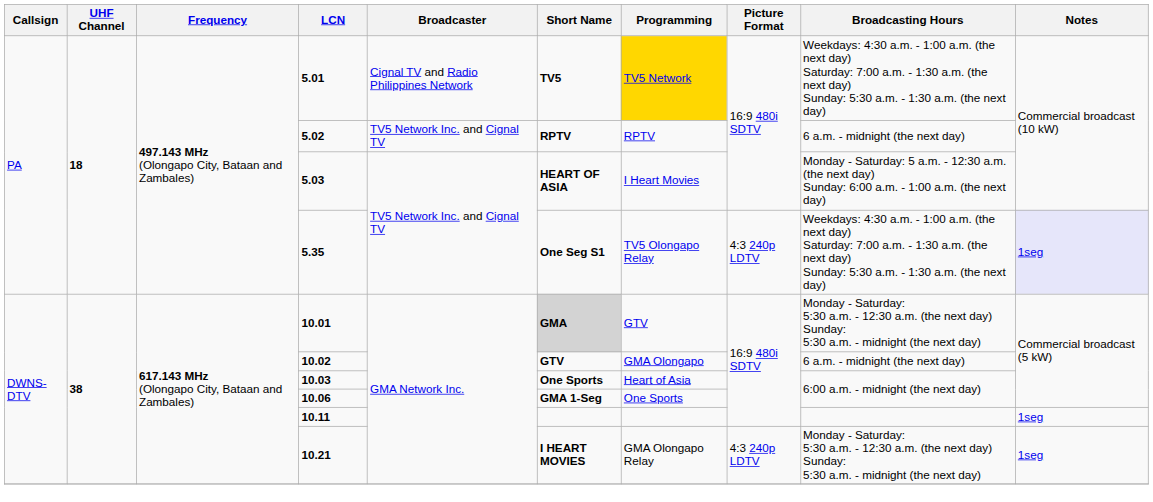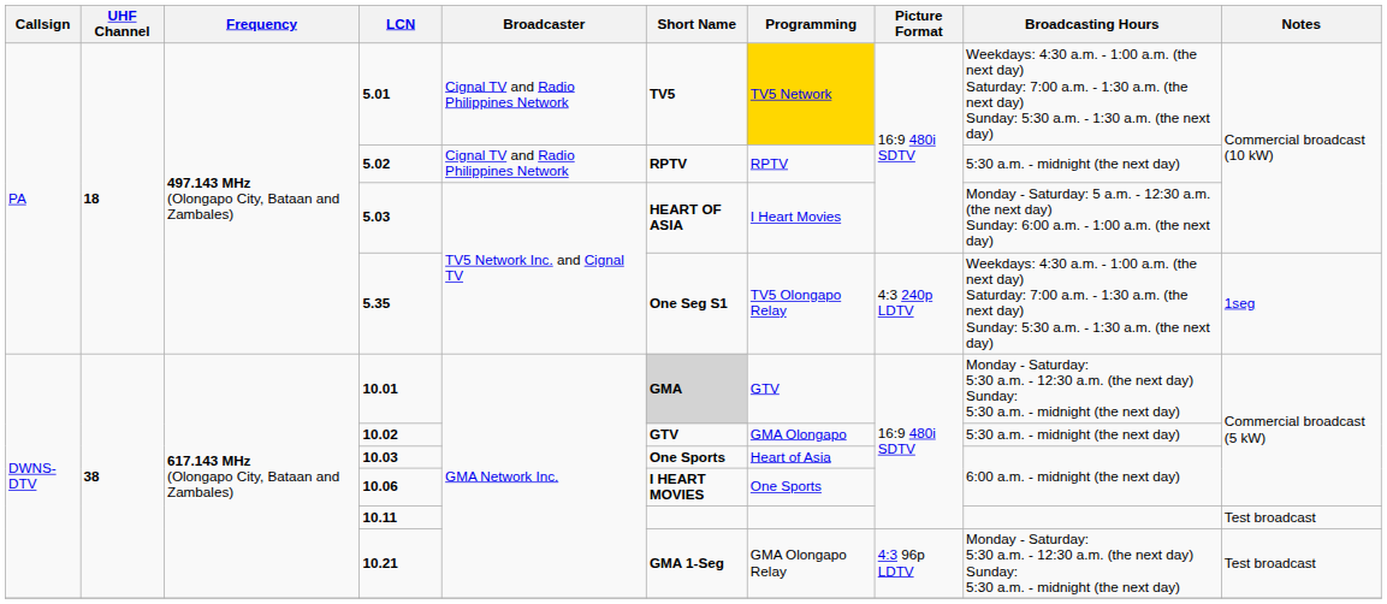 <table class="wikitable sortable">
 <tr>
 <th>Callsign</th>
 <th class="unsortable"><a href='#'>UHF</a> Channel</th>
 <th class="unsortable"><a href='#'>Frequency</a></th>
 <th width="6%"><a href='#'>LCN</a></th>
 <th>Broadcaster</th>
 <th>Short Name</th>
 <th class="unsortable">Programming</th>
 <th class="unsortable">Picture Format</th>
 <th>Broadcasting Hours</th>
 <th>Notes</th>
 </tr>
 <tr>
 <td rowspan="4"><a href='#'>PA</a></td>
 <td rowspan="4"><strong>18</strong></td>
 <td rowspan="4"><strong>497.143 MHz</strong><br>(Olongapo City, Bataan and Zambales)</td>
 <td><strong>5.01</strong></td>
 <td><a href='#'>Cignal TV</a> and <a href='#'>Radio Philippines Network</a></td>
 <td><strong>TV5</strong></td>
 <td style="background: gold;"><a href='#'>TV5 Network</a></td>
 <td rowspan="3">16:9 <a href='#'>480i</a> <a href='#'>SDTV</a></td>
 <td>Weekdays:  4:30 a.m. - 1:00 a.m. (the next day) <br> Saturday: 7:00 a.m. - 1:30 a.m. (the next day) <br> Sunday: 5:30 a.m. - 1:30 a.m. (the next day)</td>
 <td rowspan="3">Commercial broadcast (10 kW)</td>
 </tr>
 <tr>
 <td><strong>5.02</strong></td>
-<td rowspan="1"><a href='#'>TV5 Network Inc.</a> and <a href='#'>Cignal TV</a></td>
+<td><a href='#'>Cignal TV</a> and <a href='#'>Radio Philippines Network</a></td>
 <td><strong>RPTV</strong></td>
 <td><a href='#'>RPTV</a></td>
-<td>6 a.m. - midnight (the next day)</td>
+<td rowspan="1">5:30 a.m. - midnight (the next day)</td>
 </tr>
 <tr>
 <td><strong>5.03</strong></td>
 <td rowspan="2"><a href='#'>TV5 Network Inc.</a> and <a href='#'>Cignal TV</a></td>
 <td><strong>HEART OF ASIA</strong></td>
 <td><a href='#'>I Heart Movies</a></td>
 <td>Monday - Saturday: 5 a.m. - 12:30 a.m. (the next day) <br> Sunday: 6:00 a.m. - 1:00 a.m. (the next day)</td>
 </tr>
 <tr>
 <td><strong>5.35</strong></td>
 <td><strong>One Seg S1</strong></td>
 <td><a href='#'>TV5 Olongapo Relay</a></td>
 <td>4:3 <a href='#'>240p</a> <a href='#'>LDTV</a></td>
 <td>Weekdays:  4:30 a.m. - 1:00 a.m. (the next day) <br> Saturday: 7:00 a.m. - 1:30 a.m. (the next day) <br> Sunday: 5:30 a.m. - 1:30 a.m. (the next day)</td>
-<td style="background: lavender;"><a href='#'>1seg</a></td>
+<td><a href='#'>1seg</a></td>
 </tr>
 <tr>
 <td rowspan="6"><a href='#'>DWNS-DTV</a></td>
 <td rowspan="6"><strong>38</strong></td>
 <td rowspan="6"><strong>617.143 MHz</strong><br>(Olongapo City, Bataan and Zambales)</td>
 <td><strong>10.01</strong></td>
 <td rowspan="6"><a href='#'>GMA Network Inc.</a></td>
 <td style="background: lightgrey;"><strong>GMA</strong></td>
 <td><a href='#'>GTV</a></td>
 <td rowspan="5">16:9 <a href='#'>480i</a> <a href='#'>SDTV</a></td>
 <td>Monday - Saturday: <br> 5:30 a.m. - 12:30 a.m. (the next day) <br> Sunday: <br> 5:30 a.m. - midnight (the next day)</td>
 <td rowspan="4">Commercial broadcast (5 kW)</td>
 </tr>
 <tr>
 <td><strong>10.02</strong></td>
 <td><strong>GTV</strong></td>
 <td><a href='#'>GMA Olongapo</a></td>
-<td>6 a.m. - midnight (the next day)</td>
+<td rowspan="1">5:30 a.m. - midnight (the next day)</td>
 </tr>
 <tr>
 <td><strong>10.03</strong></td>
 <td><strong>One Sports</strong></td>
 <td><a href='#'>Heart of Asia</a></td>
 <td rowspan="2">6:00 a.m. - midnight (the next day)</td>
 </tr>
 <tr>
 <td><strong>10.06</strong></td>
-<td><strong>GMA 1-Seg</strong></td>
+<td><strong>I HEART MOVIES</strong></td>
 <td><a href='#'>One Sports</a></td>
 </tr>
 <tr>
 <td><strong>10.11</strong></td>
 <td></td>
 <td></td>
 <td></td>
-<td><a href='#'>1seg</a></td>
+<td rowspan="1">Test broadcast</td>
 </tr>
 <tr>
 <td><strong>10.21</strong></td>
-<td><strong>I HEART MOVIES</strong></td>
+<td><strong>GMA 1-Seg</strong></td>
 <td>GMA Olongapo Relay</td>
-<td>4:3 <a href='#'>240p</a> <a href='#'>LDTV</a></td>
+<td><a href='#'>4:3</a> 96p <a href='#'>LDTV</a></td>
 <td>Monday - Saturday: <br> 5:30 a.m. - 12:30 a.m. (the next day) <br> Sunday: <br> 5:30 a.m. - midnight (the next day)</td>
-<td><a href='#'>1seg</a></td>
+<td rowspan="1">Test broadcast</td>
 </tr>
 <tr>
 </tr>
 </table>
